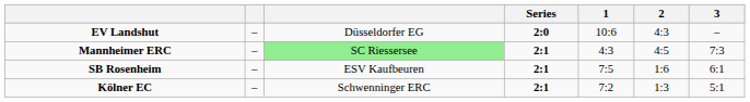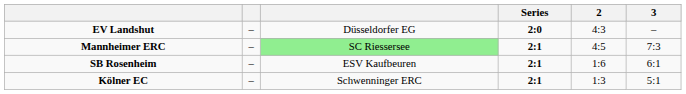 <table class="wikitable" width="80%">
 <tr style="background-color:#c0c0c0;">
 <th style="width:32.5%;"></th>
 <th style="width:2.5%;"></th>
 <th style="width:32.5%;"></th>
 <th style="width:10%;">Series</th>
-<th style="width:7.5%;">1</th>
 <th style="width:7.5%;">2</th>
 <th style="width:7.5%;">3</th>
 </tr>
 <tr align="center">
 <td><strong>EV Landshut</strong></td>
 <td>–</td>
 <td>Düsseldorfer EG</td>
 <td><strong>2:0</strong></td>
-<td>10:6</td>
 <td>4:3</td>
 <td>–</td>
 </tr>
 <tr align="center">
 <td><strong>Mannheimer ERC</strong></td>
 <td>–</td>
 <td style="background: lightgreen;">SC Riessersee</td>
 <td><strong>2:1</strong></td>
-<td>4:3</td>
 <td>4:5</td>
 <td>7:3</td>
 </tr>
 <tr align="center">
 <td><strong>SB Rosenheim</strong></td>
 <td>–</td>
 <td>ESV Kaufbeuren</td>
 <td><strong>2:1</strong></td>
-<td>7:5</td>
 <td>1:6</td>
 <td>6:1</td>
 </tr>
 <tr align="center">
 <td><strong>Kölner EC</strong></td>
 <td>–</td>
 <td>Schwenninger ERC</td>
 <td><strong>2:1</strong></td>
-<td>7:2</td>
 <td>1:3</td>
 <td>5:1</td>
 </tr>
 </table>
